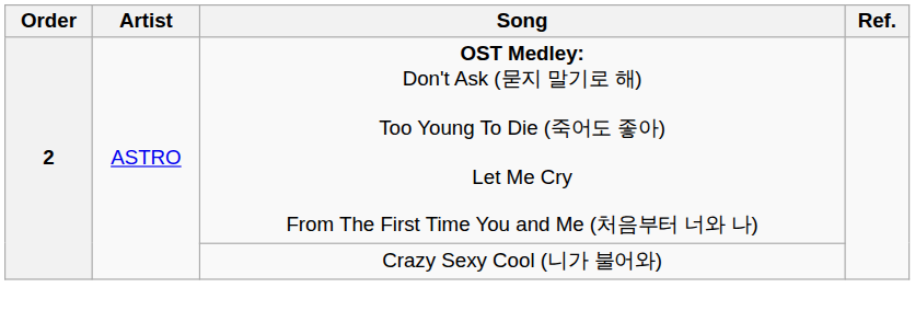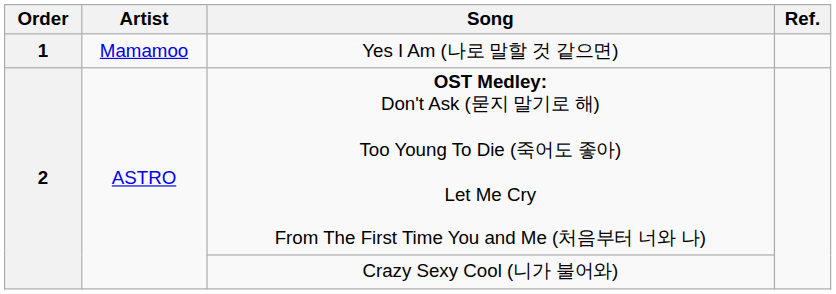 <table class="wikitable" style="text-align:center; width:80%;">
 <tr>
 <th>Order</th>
 <th>Artist</th>
 <th>Song</th>
 <th>Ref.</th>
+</tr>
+<tr>
+<th>1</th>
+<td><a href='#'>Mamamoo</a></td>
+<td>Yes I Am (나로 말할 것 같으면)</td>
+<td></td>
 </tr>
 <tr>
 <th rowspan=2>2</th>
 <td rowspan=2><a href='#'>ASTRO</a></td>
 <td><strong>OST Medley:</strong><br>Don't Ask (묻지 말기로 해)<br><br>Too Young To Die (죽어도 좋아)<br><br>Let Me Cry<br><br>From The First Time You and Me (처음부터 너와 나)<br></td>
 <td rowspan=2></td>
 </tr>
 <tr>
 <td>Crazy Sexy Cool (니가 불어와)</td>
 </tr>
 </table>
